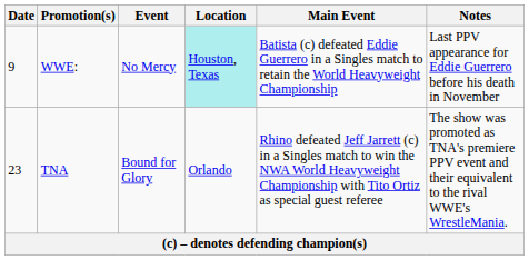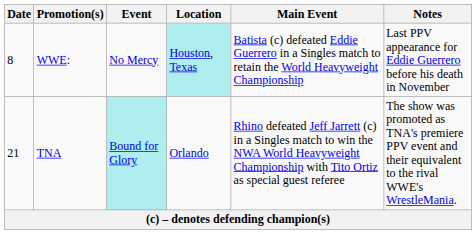 <table class="wikitable" style="width:100%;">
 <tr>
 <th width=5%>Date</th>
 <th width=5%>Promotion(s)</th>
 <th width=15%>Event</th>
 <th width=15%>Location</th>
 <th width=40%>Main Event</th>
 <th width=20%>Notes</th>
 </tr>
 <tr>
-<td>9</td>
+<td>8</td>
 <td><a href='#'>WWE</a>:<br></td>
 <td><a href='#'>No Mercy</a></td>
 <td style="background: paleturquoise;"><a href='#'>Houston</a>, <a href='#'>Texas</a></td>
 <td><a href='#'>Batista</a> (c) defeated <a href='#'>Eddie Guerrero</a> in a Singles match to retain the <a href='#'>World Heavyweight Championship</a></td>
 <td>Last PPV appearance for <a href='#'>Eddie Guerrero</a> before his death in November</td>
 </tr>
 <tr>
-<td>23</td>
+<td>21</td>
 <td><a href='#'>TNA</a></td>
-<td><a href='#'>Bound for Glory</a></td>
+<td style="background: paleturquoise;"><a href='#'>Bound for Glory</a></td>
 <td><a href='#'>Orlando</a></td>
 <td><a href='#'>Rhino</a> defeated <a href='#'>Jeff Jarrett</a> (c) in a Singles match to win the <a href='#'>NWA World Heavyweight Championship</a> with <a href='#'>Tito Ortiz</a> as special guest referee</td>
 <td>The show was promoted as TNA's premiere PPV event and their equivalent to the rival WWE's <a href='#'>WrestleMania</a>.</td>
 </tr>
 <tr>
 <th colspan="6">(c) – denotes defending champion(s)</th>
 </tr>
 </table>
